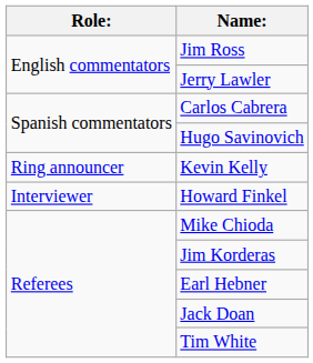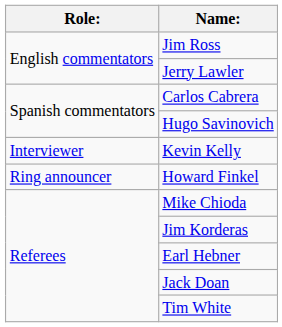 <table class=wikitable style="font-size:90%; margin: 0.5em 0 0.5em 1em; float: right; clear: right;">
 <tr>
 <th>Role:</th>
 <th>Name:</th>
 </tr>
 <tr>
 <td rowspan=2>English <a href='#'>commentators</a></td>
 <td><a href='#'>Jim Ross</a></td>
 </tr>
 <tr>
 <td><a href='#'>Jerry Lawler</a></td>
 </tr>
 <tr>
 <td rowspan=2>Spanish commentators</td>
 <td><a href='#'>Carlos Cabrera</a></td>
 </tr>
 <tr>
 <td><a href='#'>Hugo Savinovich</a></td>
 </tr>
 <tr>
-<td><a href='#'>Ring announcer</a></td>
+<td><a href='#'>Interviewer</a></td>
 <td><a href='#'>Kevin Kelly</a></td>
 </tr>
 <tr>
-<td><a href='#'>Interviewer</a></td>
+<td><a href='#'>Ring announcer</a></td>
 <td><a href='#'>Howard Finkel</a></td>
 </tr>
 <tr>
 <td rowspan=5><a href='#'>Referees</a></td>
 <td><a href='#'>Mike Chioda</a></td>
 </tr>
 <tr>
 <td><a href='#'>Jim Korderas</a></td>
 </tr>
 <tr>
 <td><a href='#'>Earl Hebner</a></td>
 </tr>
 <tr>
 <td><a href='#'>Jack Doan</a></td>
 </tr>
 <tr>
 <td><a href='#'>Tim White</a></td>
 </tr>
 </table>
